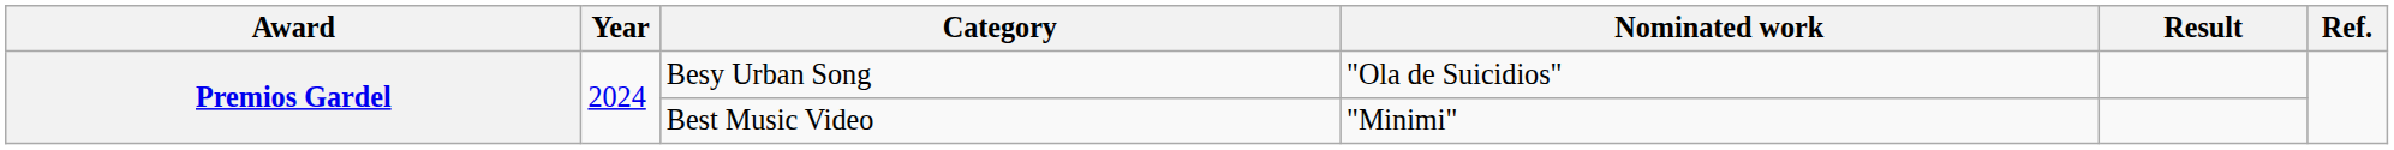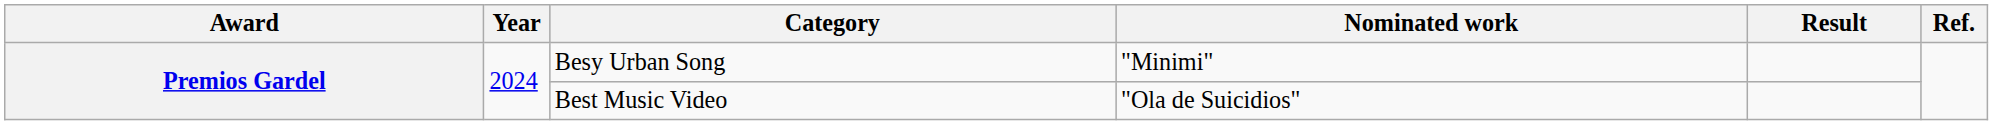 <table class="wikitable sortable plainrowheaders">
 <tr>
 <th style="width:22%;">Award</th>
 <th width=3%>Year</th>
 <th style="width:26%;">Category</th>
 <th style="width:29%;">Nominated work</th>
 <th style="width:8%;">Result</th>
 <th style="width:3%;">Ref.</th>
 </tr>
 <tr>
 <th scope="row" rowspan="2"><a href='#'>Premios Gardel</a></th>
 <td rowspan="2"><a href='#'>2024</a></td>
 <td>Besy Urban Song</td>
-<td>"Ola de Suicidios"</td>
+<td>"Minimi"</td>
 <td></td>
 <td align="center" rowspan="2"></td>
 </tr>
 <tr>
 <td>Best Music Video</td>
-<td>"Minimi"</td>
+<td>"Ola de Suicidios"</td>
 <td></td>
 </tr>
 </table>
